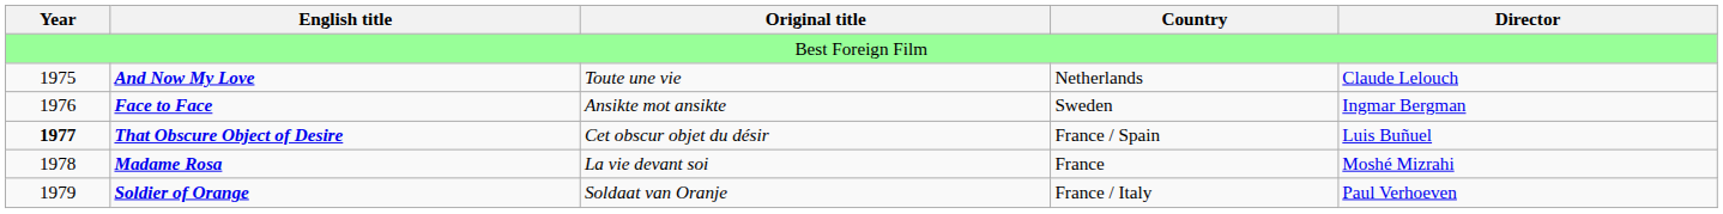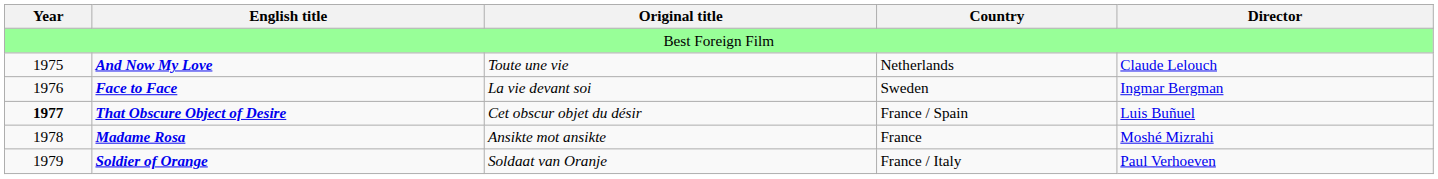 <table class="wikitable" width="95%" cellpadding="5">
 <tr>
 <th width="50"><strong>Year</strong></th>
 <th width="250"><strong>English title</strong></th>
 <th width="250"><strong>Original title</strong></th>
 <th width="150"><strong>Country</strong></th>
 <th width="200"><strong>Director</strong></th>
 </tr>
 <tr>
 <td colspan="5" style="text-align:center;" bgcolor="#98FF98">Best Foreign Film</td>
 </tr>
 <tr>
 <td style="text-align:center;">1975</td>
 <td><strong><em><a href='#'>And Now My Love</a></em></strong></td>
 <td><em>Toute une vie</em></td>
 <td>Netherlands</td>
 <td><a href='#'>Claude Lelouch</a></td>
 </tr>
 <tr>
 <td style="text-align:center;">1976</td>
 <td><strong><em><a href='#'>Face to Face</a></em></strong></td>
-<td><em>Ansikte mot ansikte</em></td>
+<td><em>La vie devant soi</em></td>
 <td>Sweden</td>
 <td><a href='#'>Ingmar Bergman</a></td>
 </tr>
 <tr>
 <td style="text-align:center;"><strong>1977</strong></td>
 <td><strong><em><a href='#'>That Obscure Object of Desire</a></em></strong></td>
 <td><em>Cet obscur objet du désir</em></td>
 <td>France / Spain</td>
 <td><a href='#'>Luis Buñuel</a></td>
 </tr>
 <tr>
 <td style="text-align:center;">1978</td>
 <td><strong><em><a href='#'>Madame Rosa</a></em></strong></td>
-<td><em>La vie devant soi</em></td>
+<td><em>Ansikte mot ansikte</em></td>
 <td>France</td>
 <td><a href='#'>Moshé Mizrahi</a></td>
 </tr>
 <tr>
 <td style="text-align:center;">1979</td>
 <td><strong><em><a href='#'>Soldier of Orange</a></em></strong></td>
 <td><em>Soldaat van Oranje</em></td>
 <td>France / Italy</td>
 <td><a href='#'>Paul Verhoeven</a></td>
 </tr>
 </table>
